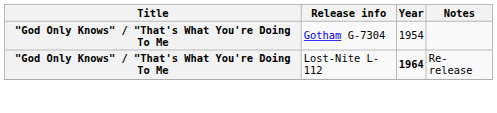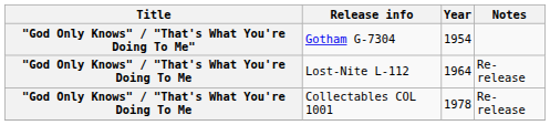 <table class="wikitable plainrowheaders sortable">
 <tr>
 <th scope="col">Title</th>
 <th scope="col">Release info</th>
 <th scope="col">Year</th>
 <th scope="col" class="unsortable">Notes</th>
 </tr>
 <tr>
-<th scope="row">"God Only Knows" / "That's What You're Doing To Me</th>
+<th scope="row">"God Only Knows" / "That's What You're Doing To Me"</th>
 <td><a href='#'>Gotham</a> G-7304</td>
 <td>1954</td>
 <td></td>
 </tr>
 <tr>
 <th scope="row">"God Only Knows" / "That's What You're Doing To Me</th>
 <td>Lost-Nite L-112</td>
-<td><strong>1964</strong></td>
+<td>1964</td>
+<td>Re-release</td>
+</tr>
+<tr>
+<th scope="row">"God Only Knows" / "That's What You're Doing To Me</th>
+<td>Collectables COL 1001</td>
+<td>1978</td>
 <td>Re-release</td>
 </tr>
 <tr>
 </tr>
 </table>
